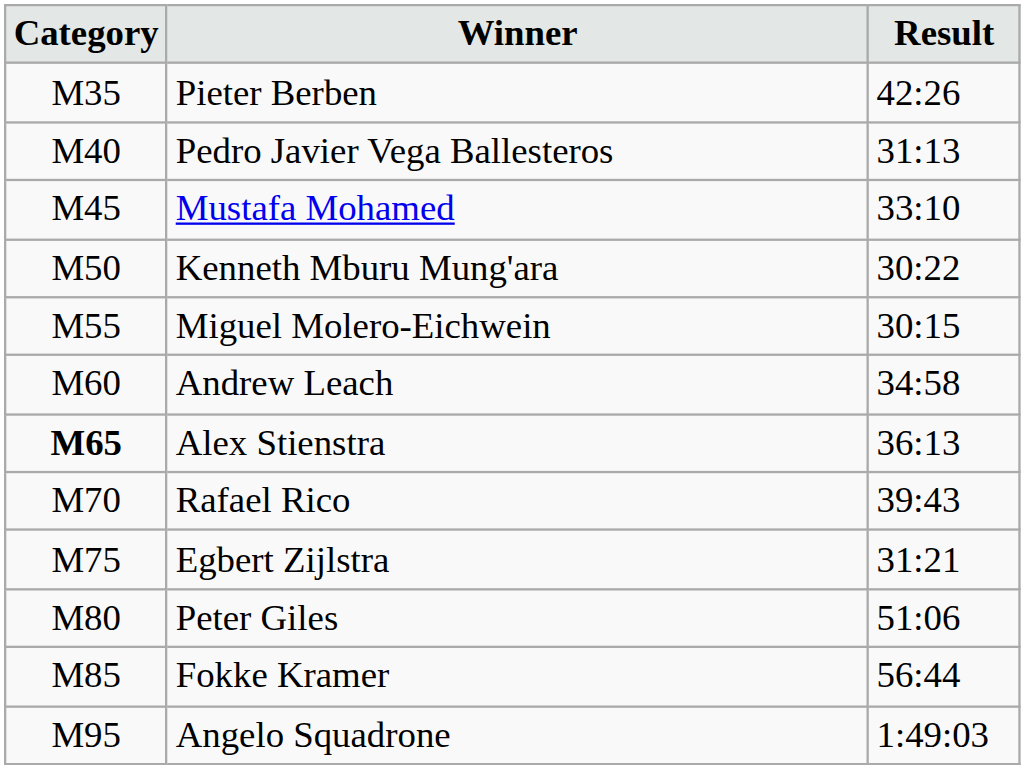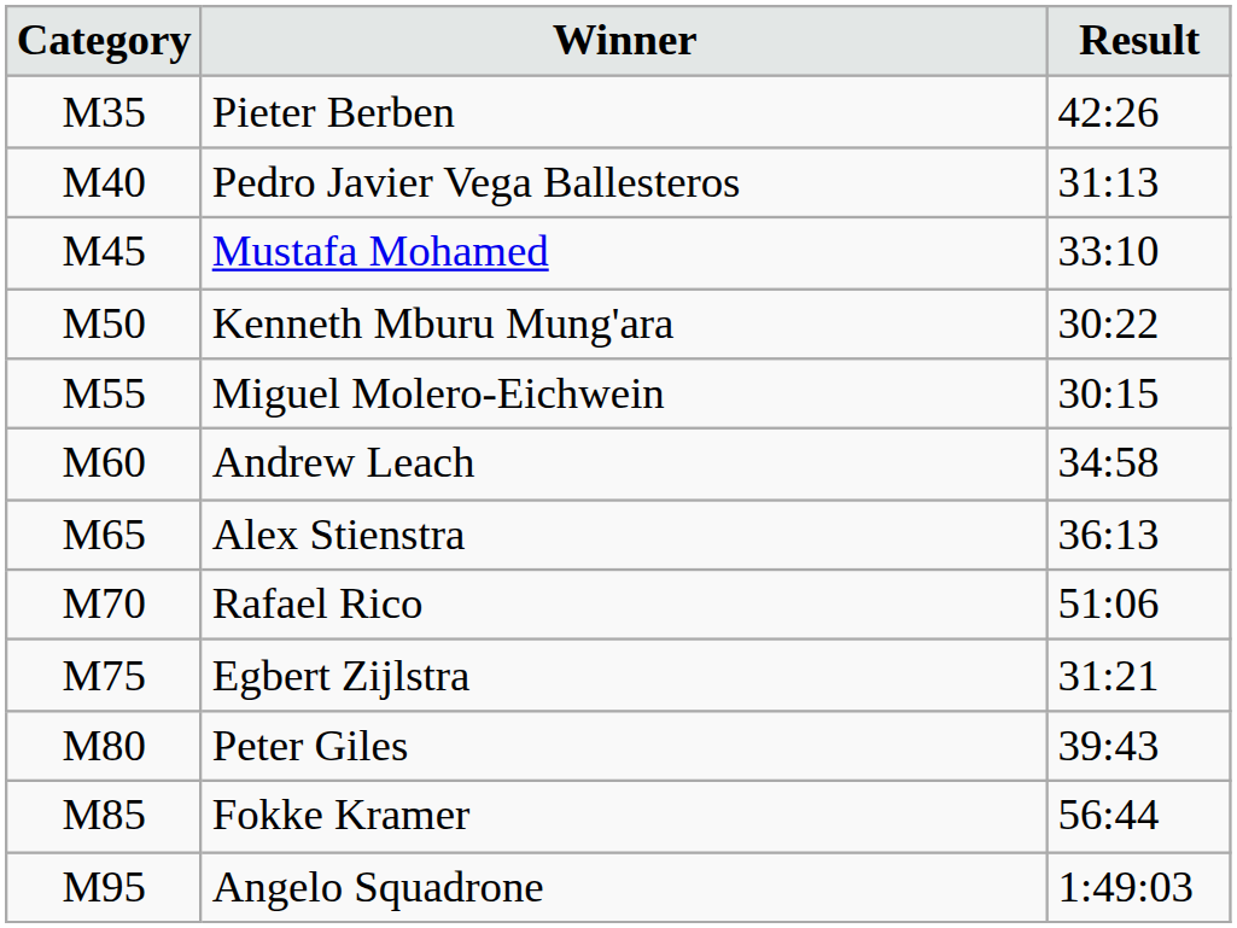 <table class="wikitable" width=35%>
 <tr>
 <td width=15% align="center" bgcolor=#E3E7E6><strong>Category</strong></td>
 <td align="center" bgcolor=#E3E7E6> <strong>Winner</strong></td>
 <td width=15% align="center" bgcolor=#E3E7E6><strong>Result</strong></td>
 </tr>
 <tr>
 <td align="center">M35</td>
 <td> Pieter Berben</td>
 <td>42:26</td>
 </tr>
 <tr>
 <td align="center">M40</td>
 <td> Pedro Javier Vega Ballesteros</td>
 <td>31:13</td>
 </tr>
 <tr>
 <td align="center">M45</td>
 <td> <a href='#'>Mustafa Mohamed</a></td>
 <td>33:10</td>
 </tr>
 <tr>
 <td align="center">M50</td>
 <td> Kenneth Mburu Mung'ara</td>
 <td>30:22</td>
 </tr>
 <tr>
 <td align="center">M55</td>
 <td> Miguel Molero-Eichwein</td>
 <td>30:15</td>
 </tr>
 <tr>
 <td align="center">M60</td>
 <td> Andrew Leach</td>
 <td>34:58</td>
 </tr>
 <tr>
-<td align="center"><strong>M65</strong></td>
+<td align="center">M65</td>
 <td> Alex Stienstra</td>
 <td>36:13</td>
 </tr>
 <tr>
 <td align="center">M70</td>
 <td> Rafael Rico</td>
-<td>39:43</td>
+<td>51:06</td>
 </tr>
 <tr>
 <td align="center">M75</td>
 <td> Egbert Zijlstra</td>
 <td>31:21</td>
 </tr>
 <tr>
 <td align="center">M80</td>
 <td> Peter Giles</td>
-<td>51:06</td>
+<td>39:43</td>
 </tr>
 <tr>
 <td align="center">M85</td>
 <td> Fokke Kramer</td>
 <td>56:44</td>
 </tr>
 <tr>
 <td align="center">M95</td>
 <td> Angelo Squadrone</td>
 <td>1:49:03</td>
 </tr>
 </table>
